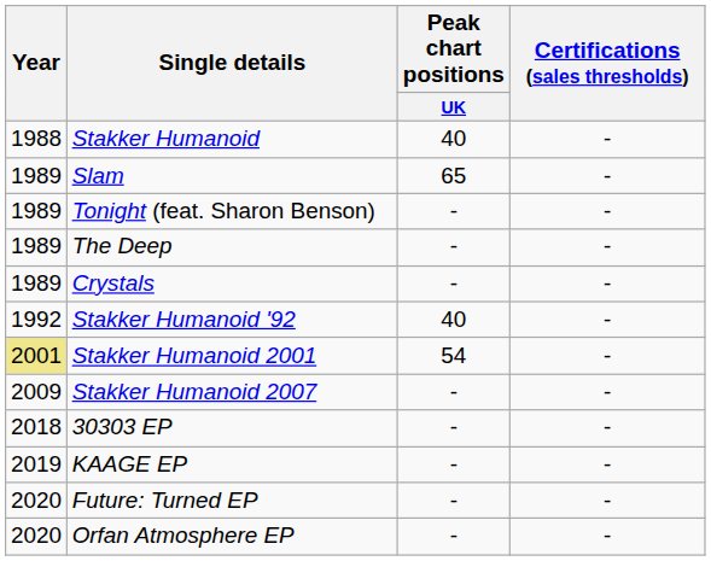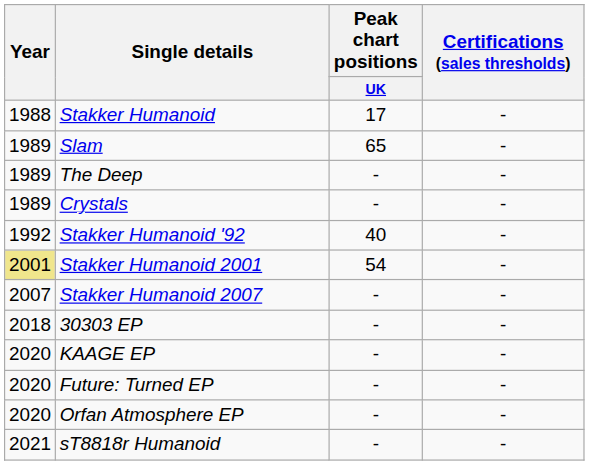 <table class="wikitable" style="text-align:left;">
 <tr>
 <th rowspan="2">Year</th>
 <th rowspan="2" style="width:225px;">Single details</th>
 <th colspan="1">Peak chart positions</th>
 <th width="130" rowspan="2"><a href='#'>Certifications</a><br><small>(<a href='#'>sales thresholds</a>)</small></th>
 </tr>
 <tr>
 <th style="width:4em;font-size:75%"><a href='#'>UK</a><br></th>
 </tr>
 <tr>
 <td>1988</td>
 <td><em><a href='#'>Stakker Humanoid</a></em></td>
-<td style="text-align:center;">40</td>
+<td style="text-align:center;">17</td>
 <td style="text-align:center;">-</td>
 </tr>
 <tr>
 <td>1989</td>
 <td><em><a href='#'>Slam</a></em></td>
 <td style="text-align:center;">65</td>
-<td style="text-align:center;">-</td>
-</tr>
-<tr>
-<td>1989</td>
-<td><em><a href='#'>Tonight</a></em> (feat. Sharon Benson)</td>
-<td style="text-align:center;">-</td>
 <td style="text-align:center;">-</td>
 </tr>
 <tr>
 <td>1989</td>
 <td><em>The Deep</em></td>
 <td style="text-align:center;">-</td>
 <td style="text-align:center;">-</td>
 </tr>
 <tr>
 <td>1989</td>
 <td><em><a href='#'>Crystals</a></em></td>
 <td style="text-align:center;">-</td>
 <td style="text-align:center;">-</td>
 </tr>
 <tr>
 <td>1992</td>
 <td><em><a href='#'>Stakker Humanoid '92</a></em></td>
 <td style="text-align:center;">40</td>
 <td style="text-align:center;">-</td>
 </tr>
 <tr>
 <td style="background: khaki;">2001</td>
 <td><em><a href='#'>Stakker Humanoid 2001</a></em></td>
 <td style="text-align:center;">54</td>
 <td style="text-align:center;">-</td>
 </tr>
 <tr>
-<td>2009</td>
+<td>2007</td>
 <td><em><a href='#'>Stakker Humanoid 2007</a></em></td>
 <td style="text-align:center;">-</td>
 <td style="text-align:center;">-</td>
 </tr>
 <tr>
 <td>2018</td>
 <td><em>30303 EP</em></td>
 <td style="text-align:center;">-</td>
 <td style="text-align:center;">-</td>
 </tr>
 <tr>
-<td>2019</td>
+<td>2020</td>
 <td><em>KAAGE EP</em></td>
 <td style="text-align:center;">-</td>
 <td style="text-align:center;">-</td>
 </tr>
 <tr>
 <td>2020</td>
 <td><em>Future: Turned EP</em></td>
 <td style="text-align:center;">-</td>
 <td style="text-align:center;">-</td>
 </tr>
 <tr>
 <td>2020</td>
 <td><em>Orfan Atmosphere EP</em></td>
 <td style="text-align:center;">-</td>
 <td style="text-align:center;">-</td>
 </tr>
+<tr>
+<td>2021</td>
+<td><em>sT8818r Humanoid</em></td>
+<td style="text-align:center;">-</td>
+<td style="text-align:center;">-</td>
+</tr>
 </table>
